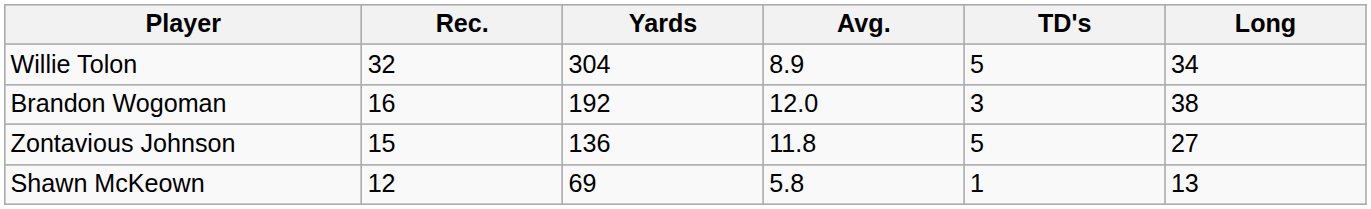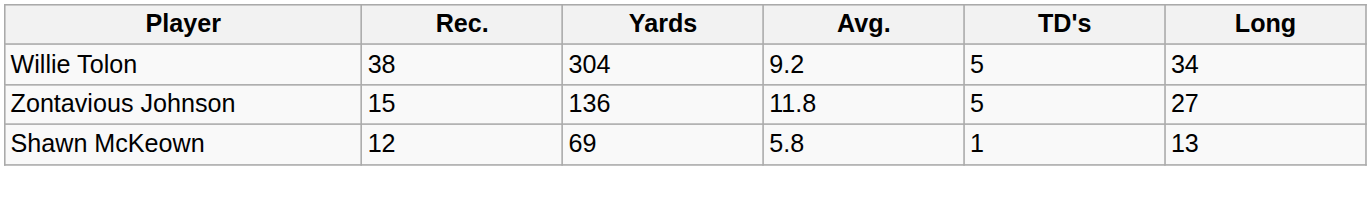 <table class="wikitable sortable">
 <tr>
 <th bgcolor="#DDDDFF" width="16%">Player</th>
 <th bgcolor="#DDDDFF" width="9%">Rec.</th>
 <th bgcolor="#DDDDFF" width="9%">Yards</th>
 <th bgcolor="#DDDDFF" width="9%">Avg.</th>
 <th bgcolor="#DDDDFF" width="9%">TD's</th>
 <th bgcolor="#DDDDFF" width="9%">Long</th>
 </tr>
 <tr>
 <td>Willie Tolon</td>
-<td>32</td>
+<td>38</td>
 <td>304</td>
-<td>8.9</td>
+<td>9.2</td>
 <td>5</td>
 <td>34</td>
-</tr>
-<tr>
-<td>Brandon Wogoman</td>
-<td>16</td>
-<td>192</td>
-<td>12.0</td>
-<td>3</td>
-<td>38</td>
 </tr>
 <tr>
 <td>Zontavious Johnson</td>
 <td>15</td>
 <td>136</td>
 <td>11.8</td>
 <td>5</td>
 <td>27</td>
 </tr>
 <tr>
 <td>Shawn McKeown</td>
 <td>12</td>
 <td>69</td>
 <td>5.8</td>
 <td>1</td>
 <td>13</td>
 </tr>
 </table>
